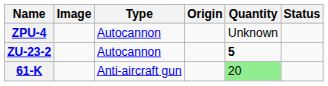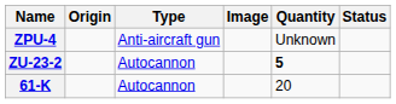 <table class="wikitable">
 <tr>
 <th scope="col">Name</th>
+<th scope="col">Origin</th>
+<th scope="col">Type</th>
 <th scope="col">Image</th>
-<th scope="col">Type</th>
-<th scope="col">Origin</th>
 <th scope="col">Quantity</th>
 <th scope="col">Status</th>
 </tr>
 <tr>
 <th scope="row"><a href='#'>ZPU-4</a></th>
 <td></td>
-<td><a href='#'>Autocannon</a></td>
+<td><a href='#'>Anti-aircraft gun</a></td>
 <td></td>
 <td>Unknown</td>
 <td></td>
 </tr>
 <tr>
 <th scope="row"><a href='#'>ZU-23-2</a></th>
 <td></td>
 <td><a href='#'>Autocannon</a></td>
 <td></td>
 <td><strong>5</strong></td>
 <td></td>
 </tr>
 <tr>
 <th scope="row"><a href='#'>61-K</a></th>
 <td></td>
-<td><a href='#'>Anti-aircraft gun</a></td>
+<td><a href='#'>Autocannon</a></td>
 <td></td>
-<td style="background: lightgreen;">20</td>
+<td>20</td>
 <td></td>
 </tr>
 </table>
